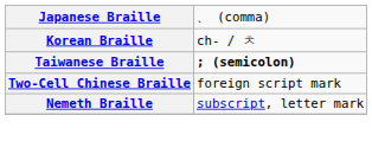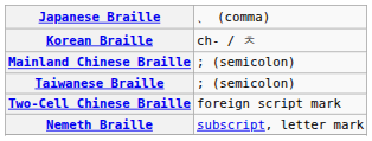 <table class="wikitable">
 <tr>
 <th align=left><a href='#'>Japanese Braille</a></th>
 <td>、 (comma) </td>
 </tr>
 <tr>
 <th align=left><a href='#'>Korean Braille</a></th>
 <td>ch- / ㅊ </td>
 </tr>
 <tr>
+<th align=left><a href='#'>Mainland Chinese Braille</a></th>
+<td>; (semicolon) </td>
+</tr>
+<tr>
 <th align=left><a href='#'>Taiwanese Braille</a></th>
-<td><strong>; (semicolon)</strong></td>
+<td>; (semicolon)</td>
 </tr>
 <tr>
 <th align=left><a href='#'>Two-Cell Chinese Braille</a></th>
 <td>foreign script mark</td>
 </tr>
 <tr>
 <th align=left><a href='#'>Nemeth Braille</a></th>
 <td><a href='#'>subscript</a>, letter mark </td>
 </tr>
 <tr>
 </tr>
 <tr>
 </tr>
 <tr>
 </tr>
 </table>
